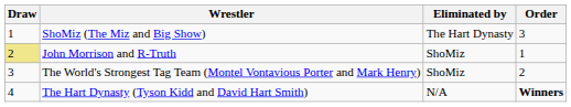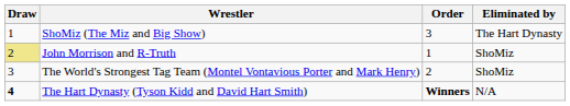 <table class="wikitable" border="1">
 <tr>
 <th>Draw</th>
 <th>Wrestler</th>
+<th>Order</th>
 <th>Eliminated by</th>
-<th>Order</th>
 </tr>
 <tr>
 <td>1</td>
 <td><a href='#'>ShoMiz</a> (<a href='#'>The Miz</a> and <a href='#'>Big Show</a>)</td>
+<td>3</td>
 <td>The Hart Dynasty</td>
-<td>3</td>
 </tr>
 <tr>
 <td style="background: khaki;">2</td>
 <td><a href='#'>John Morrison</a> and <a href='#'>R-Truth</a></td>
+<td>1</td>
 <td>ShoMiz</td>
-<td>1</td>
 </tr>
 <tr>
 <td>3</td>
 <td>The World's Strongest Tag Team (<a href='#'>Montel Vontavious Porter</a> and <a href='#'>Mark Henry</a>)</td>
+<td>2</td>
 <td>ShoMiz</td>
-<td>2</td>
 </tr>
 <tr>
-<td>4</td>
+<td><strong>4</strong></td>
 <td><a href='#'>The Hart Dynasty</a> (<a href='#'>Tyson Kidd</a> and <a href='#'>David Hart Smith</a>)</td>
+<td><strong>Winners</strong></td>
 <td>N/A</td>
-<td><strong>Winners</strong></td>
 </tr>
 </table>
